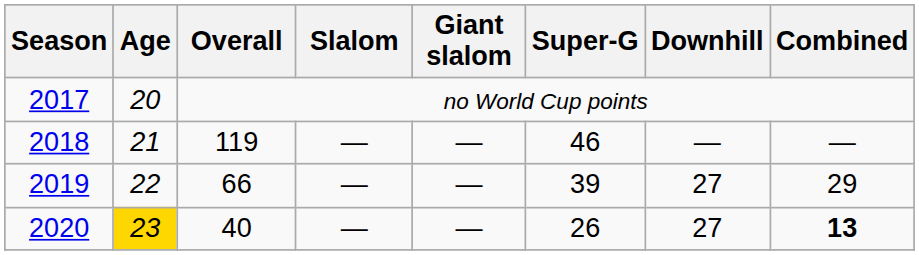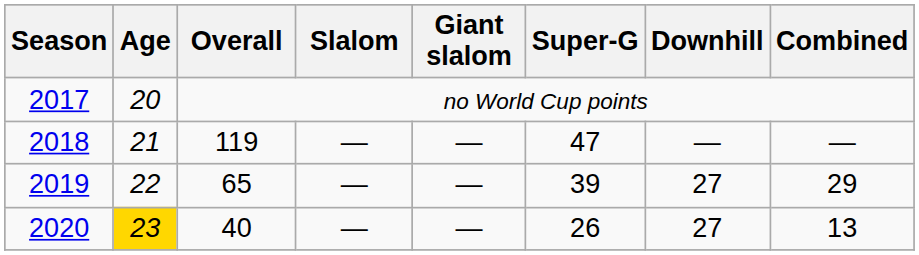 <table class=wikitable style="text-align:center">
 <tr>
 <th>Season</th>
 <th>Age</th>
 <th> Overall </th>
 <th> Slalom </th>
 <th>Giant<br> slalom </th>
 <th>Super-G</th>
 <th>Downhill</th>
 <th>Combined</th>
 </tr>
 <tr>
 <td><a href='#'>2017</a></td>
 <td><em>20</em></td>
 <td colspan=6><small><em>no World Cup points</em></small></td>
 </tr>
 <tr>
 <td><a href='#'>2018</a></td>
 <td><em>21</em></td>
 <td>119</td>
 <td>—</td>
 <td>—</td>
-<td>46</td>
+<td>47</td>
 <td>—</td>
 <td>—</td>
 </tr>
 <tr>
 <td><a href='#'>2019</a></td>
 <td><em>22</em></td>
-<td>66</td>
+<td>65</td>
 <td>—</td>
 <td>—</td>
 <td>39</td>
 <td>27</td>
 <td>29</td>
 </tr>
 <tr>
 <td><a href='#'>2020</a></td>
 <td style="background: gold;"><em>23</em></td>
 <td>40</td>
 <td>—</td>
 <td>—</td>
 <td>26</td>
 <td>27</td>
-<td><strong>13</strong></td>
+<td>13</td>
 </tr>
 </table>
